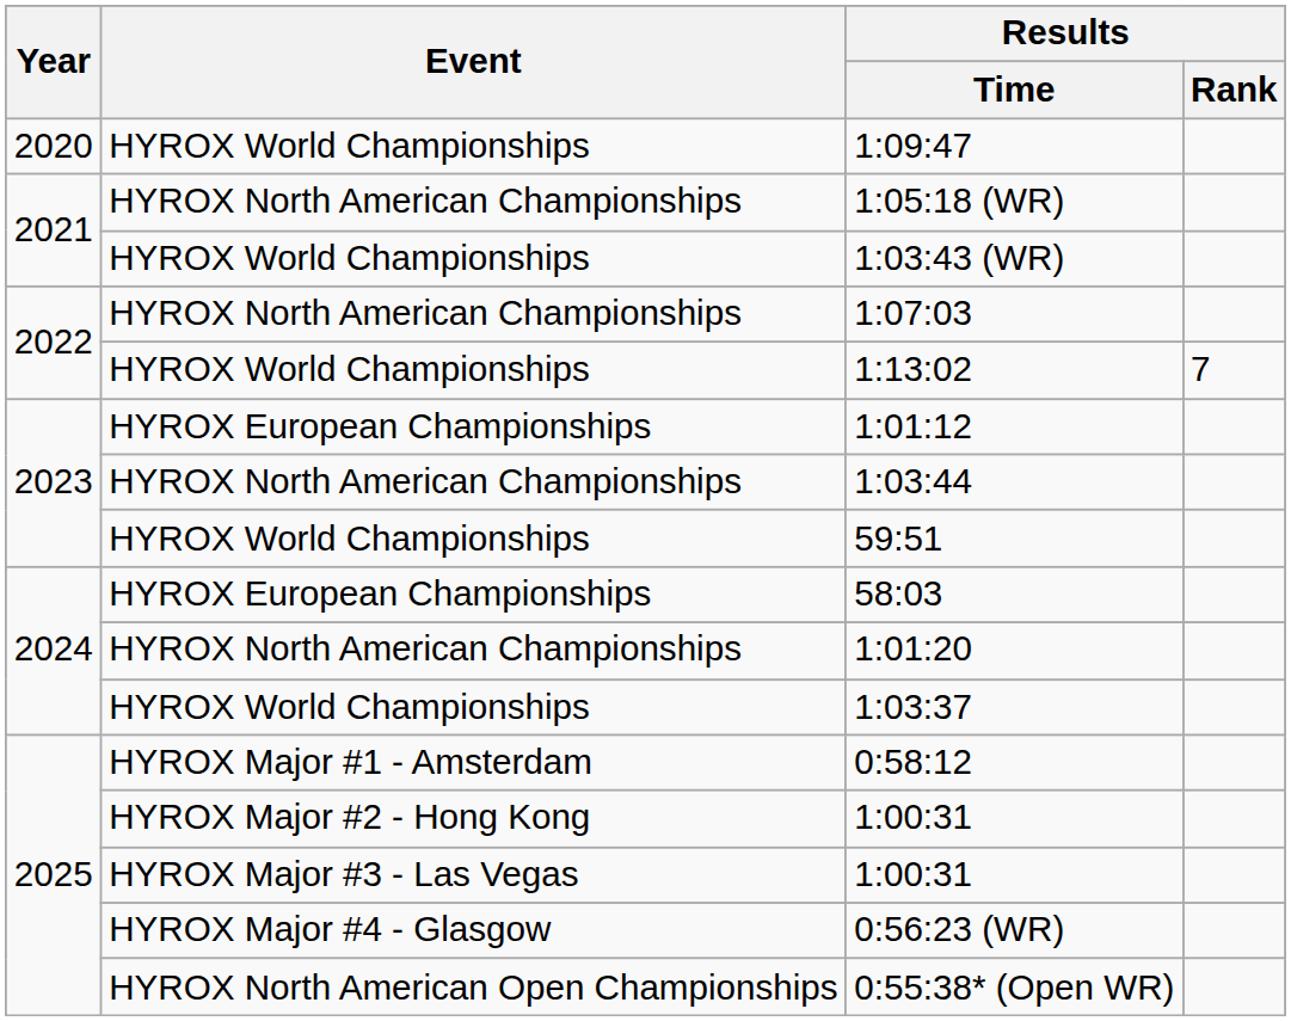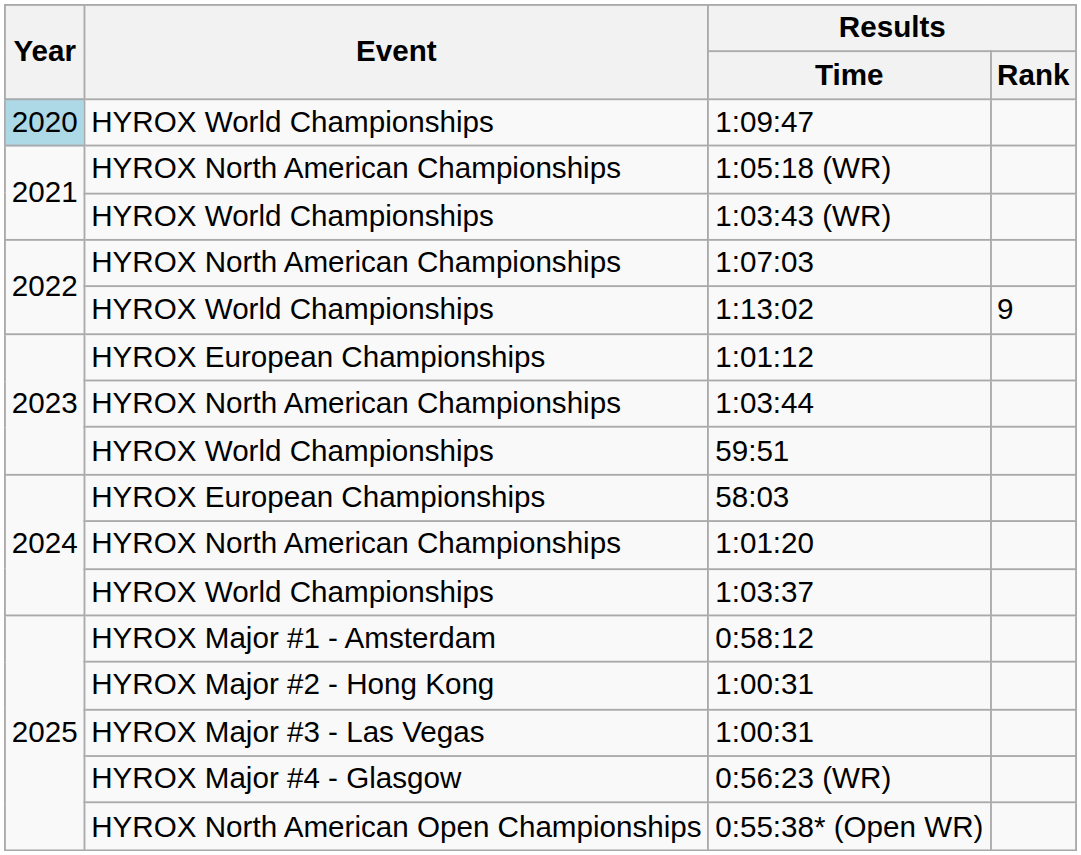 <table class="wikitable">
 <tr>
 <th rowspan="2">Year</th>
 <th rowspan="2">Event</th>
 <th colspan="2">Results</th>
 </tr>
 <tr>
 <th>Time</th>
 <th>Rank</th>
 </tr>
 <tr>
-<td>2020</td>
+<td style="background: lightblue;">2020</td>
 <td>HYROX World Championships</td>
 <td>1:09:47</td>
 <td></td>
 </tr>
 <tr>
 <td rowspan="2">2021</td>
 <td>HYROX North American Championships</td>
 <td>1:05:18 (WR)</td>
 <td></td>
 </tr>
 <tr>
 <td>HYROX World Championships</td>
 <td>1:03:43 (WR)</td>
 <td></td>
 </tr>
 <tr>
 <td rowspan="2">2022</td>
 <td>HYROX North American Championships</td>
 <td>1:07:03</td>
 <td></td>
 </tr>
 <tr>
 <td>HYROX World Championships</td>
 <td>1:13:02</td>
-<td>7</td>
+<td>9</td>
 </tr>
 <tr>
 <td rowspan="3">2023</td>
 <td>HYROX European Championships</td>
 <td>1:01:12</td>
 <td></td>
 </tr>
 <tr>
 <td>HYROX North American Championships</td>
 <td>1:03:44</td>
 <td></td>
 </tr>
 <tr>
 <td>HYROX World Championships</td>
 <td>59:51</td>
 <td></td>
 </tr>
 <tr>
 <td rowspan="3">2024</td>
 <td>HYROX European Championships</td>
 <td>58:03</td>
 <td></td>
 </tr>
 <tr>
 <td>HYROX North American Championships</td>
 <td>1:01:20</td>
 <td></td>
 </tr>
 <tr>
 <td>HYROX World Championships</td>
 <td>1:03:37</td>
 <td></td>
 </tr>
 <tr>
 <td rowspan="5">2025</td>
 <td>HYROX Major #1 - Amsterdam</td>
 <td>0:58:12</td>
 <td></td>
 </tr>
 <tr>
 <td>HYROX Major #2 - Hong Kong</td>
 <td>1:00:31</td>
 <td></td>
 </tr>
 <tr>
 <td>HYROX Major #3 - Las Vegas</td>
 <td>1:00:31</td>
 <td></td>
 </tr>
 <tr>
 <td>HYROX Major #4 - Glasgow</td>
 <td>0:56:23 (WR)</td>
 <td></td>
 </tr>
 <tr>
 <td>HYROX North American Open Championships</td>
 <td>0:55:38* (Open WR)</td>
 <td></td>
 </tr>
 </table>
